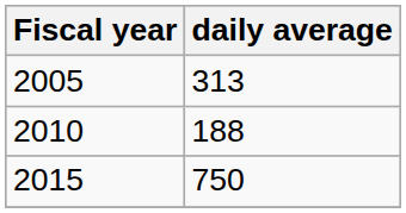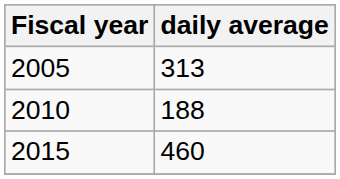 <table class="wikitable">
 <tr>
 <th>Fiscal year</th>
 <th>daily average</th>
 </tr>
 <tr>
 <td>2005</td>
 <td>313</td>
 </tr>
 <tr>
 <td>2010</td>
 <td>188</td>
 </tr>
 <tr>
 <td>2015</td>
-<td>750</td>
+<td>460</td>
 </tr>
 <tr>
 </tr>
 </table>
